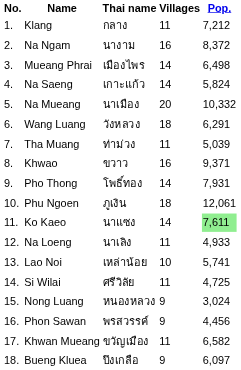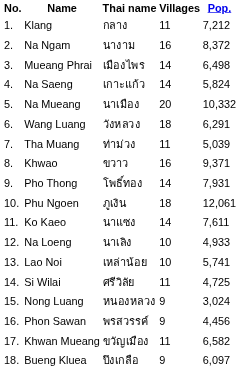 <table>
 <tr>
 <th>No.</th>
 <th>Name</th>
 <th>Thai name</th>
 <th>Villages</th>
 <th><a href='#'>Pop.</a></th>
 </tr>
 <tr>
 <td>1.</td>
 <td>Klang</td>
 <td>กลาง</td>
 <td>11</td>
 <td>7,212</td>
 <td></td>
 </tr>
 <tr>
 <td>2.</td>
 <td>Na Ngam</td>
 <td>นางาม</td>
 <td>16</td>
 <td>8,372</td>
 <td></td>
 </tr>
 <tr>
 <td>3.</td>
 <td>Mueang Phrai</td>
 <td>เมืองไพร</td>
 <td>14</td>
 <td>6,498</td>
 <td></td>
 </tr>
 <tr>
 <td>4.</td>
 <td>Na Saeng</td>
 <td>เกาะแก้ว</td>
 <td>14</td>
 <td>5,824</td>
 <td></td>
 </tr>
 <tr>
 <td>5.</td>
 <td>Na Mueang</td>
 <td>นาเมือง</td>
 <td>20</td>
 <td>10,332</td>
 <td></td>
 </tr>
 <tr>
 <td>6.</td>
 <td>Wang Luang</td>
 <td>วังหลวง</td>
 <td>18</td>
 <td>6,291</td>
 <td></td>
 </tr>
 <tr>
 <td>7.</td>
 <td>Tha Muang</td>
 <td>ท่าม่วง</td>
 <td>11</td>
 <td>5,039</td>
 <td></td>
 </tr>
 <tr>
 <td>8.</td>
 <td>Khwao</td>
 <td>ขวาว</td>
 <td>16</td>
 <td>9,371</td>
 <td></td>
 </tr>
 <tr>
 <td>9.</td>
 <td>Pho Thong</td>
 <td>โพธิ์ทอง</td>
 <td>14</td>
 <td>7,931</td>
 <td></td>
 </tr>
 <tr>
 <td>10.</td>
 <td>Phu Ngoen</td>
 <td>ภูเงิน</td>
 <td>18</td>
 <td>12,061</td>
 <td></td>
 </tr>
 <tr>
 <td>11.</td>
 <td>Ko Kaeo</td>
 <td>นาแซง</td>
 <td>14</td>
-<td style="background: lightgreen;">7,611</td>
+<td>7,611</td>
 <td></td>
 </tr>
 <tr>
 <td>12.</td>
 <td>Na Loeng</td>
 <td>นาเลิง</td>
-<td>11</td>
+<td>10</td>
 <td>4,933</td>
 <td></td>
 </tr>
 <tr>
 <td>13.</td>
 <td>Lao Noi</td>
 <td>เหล่าน้อย</td>
 <td>10</td>
 <td>5,741</td>
 <td></td>
 </tr>
 <tr>
 <td>14.</td>
 <td>Si Wilai</td>
 <td>ศรีวิลัย</td>
 <td>11</td>
 <td>4,725</td>
 <td></td>
 </tr>
 <tr>
 <td>15.</td>
 <td>Nong Luang</td>
 <td>หนองหลวง</td>
 <td>9</td>
 <td>3,024</td>
 <td></td>
 </tr>
 <tr>
 <td>16.</td>
 <td>Phon Sawan</td>
 <td>พรสวรรค์</td>
 <td>9</td>
 <td>4,456</td>
 <td></td>
 </tr>
 <tr>
 <td>17.</td>
 <td>Khwan Mueang</td>
 <td>ขวัญเมือง</td>
 <td>11</td>
 <td>6,582</td>
 <td></td>
 </tr>
 <tr>
 <td>18.</td>
 <td>Bueng Kluea</td>
 <td>บึงเกลือ</td>
 <td>9</td>
 <td>6,097</td>
 <td></td>
 </tr>
 </table>
